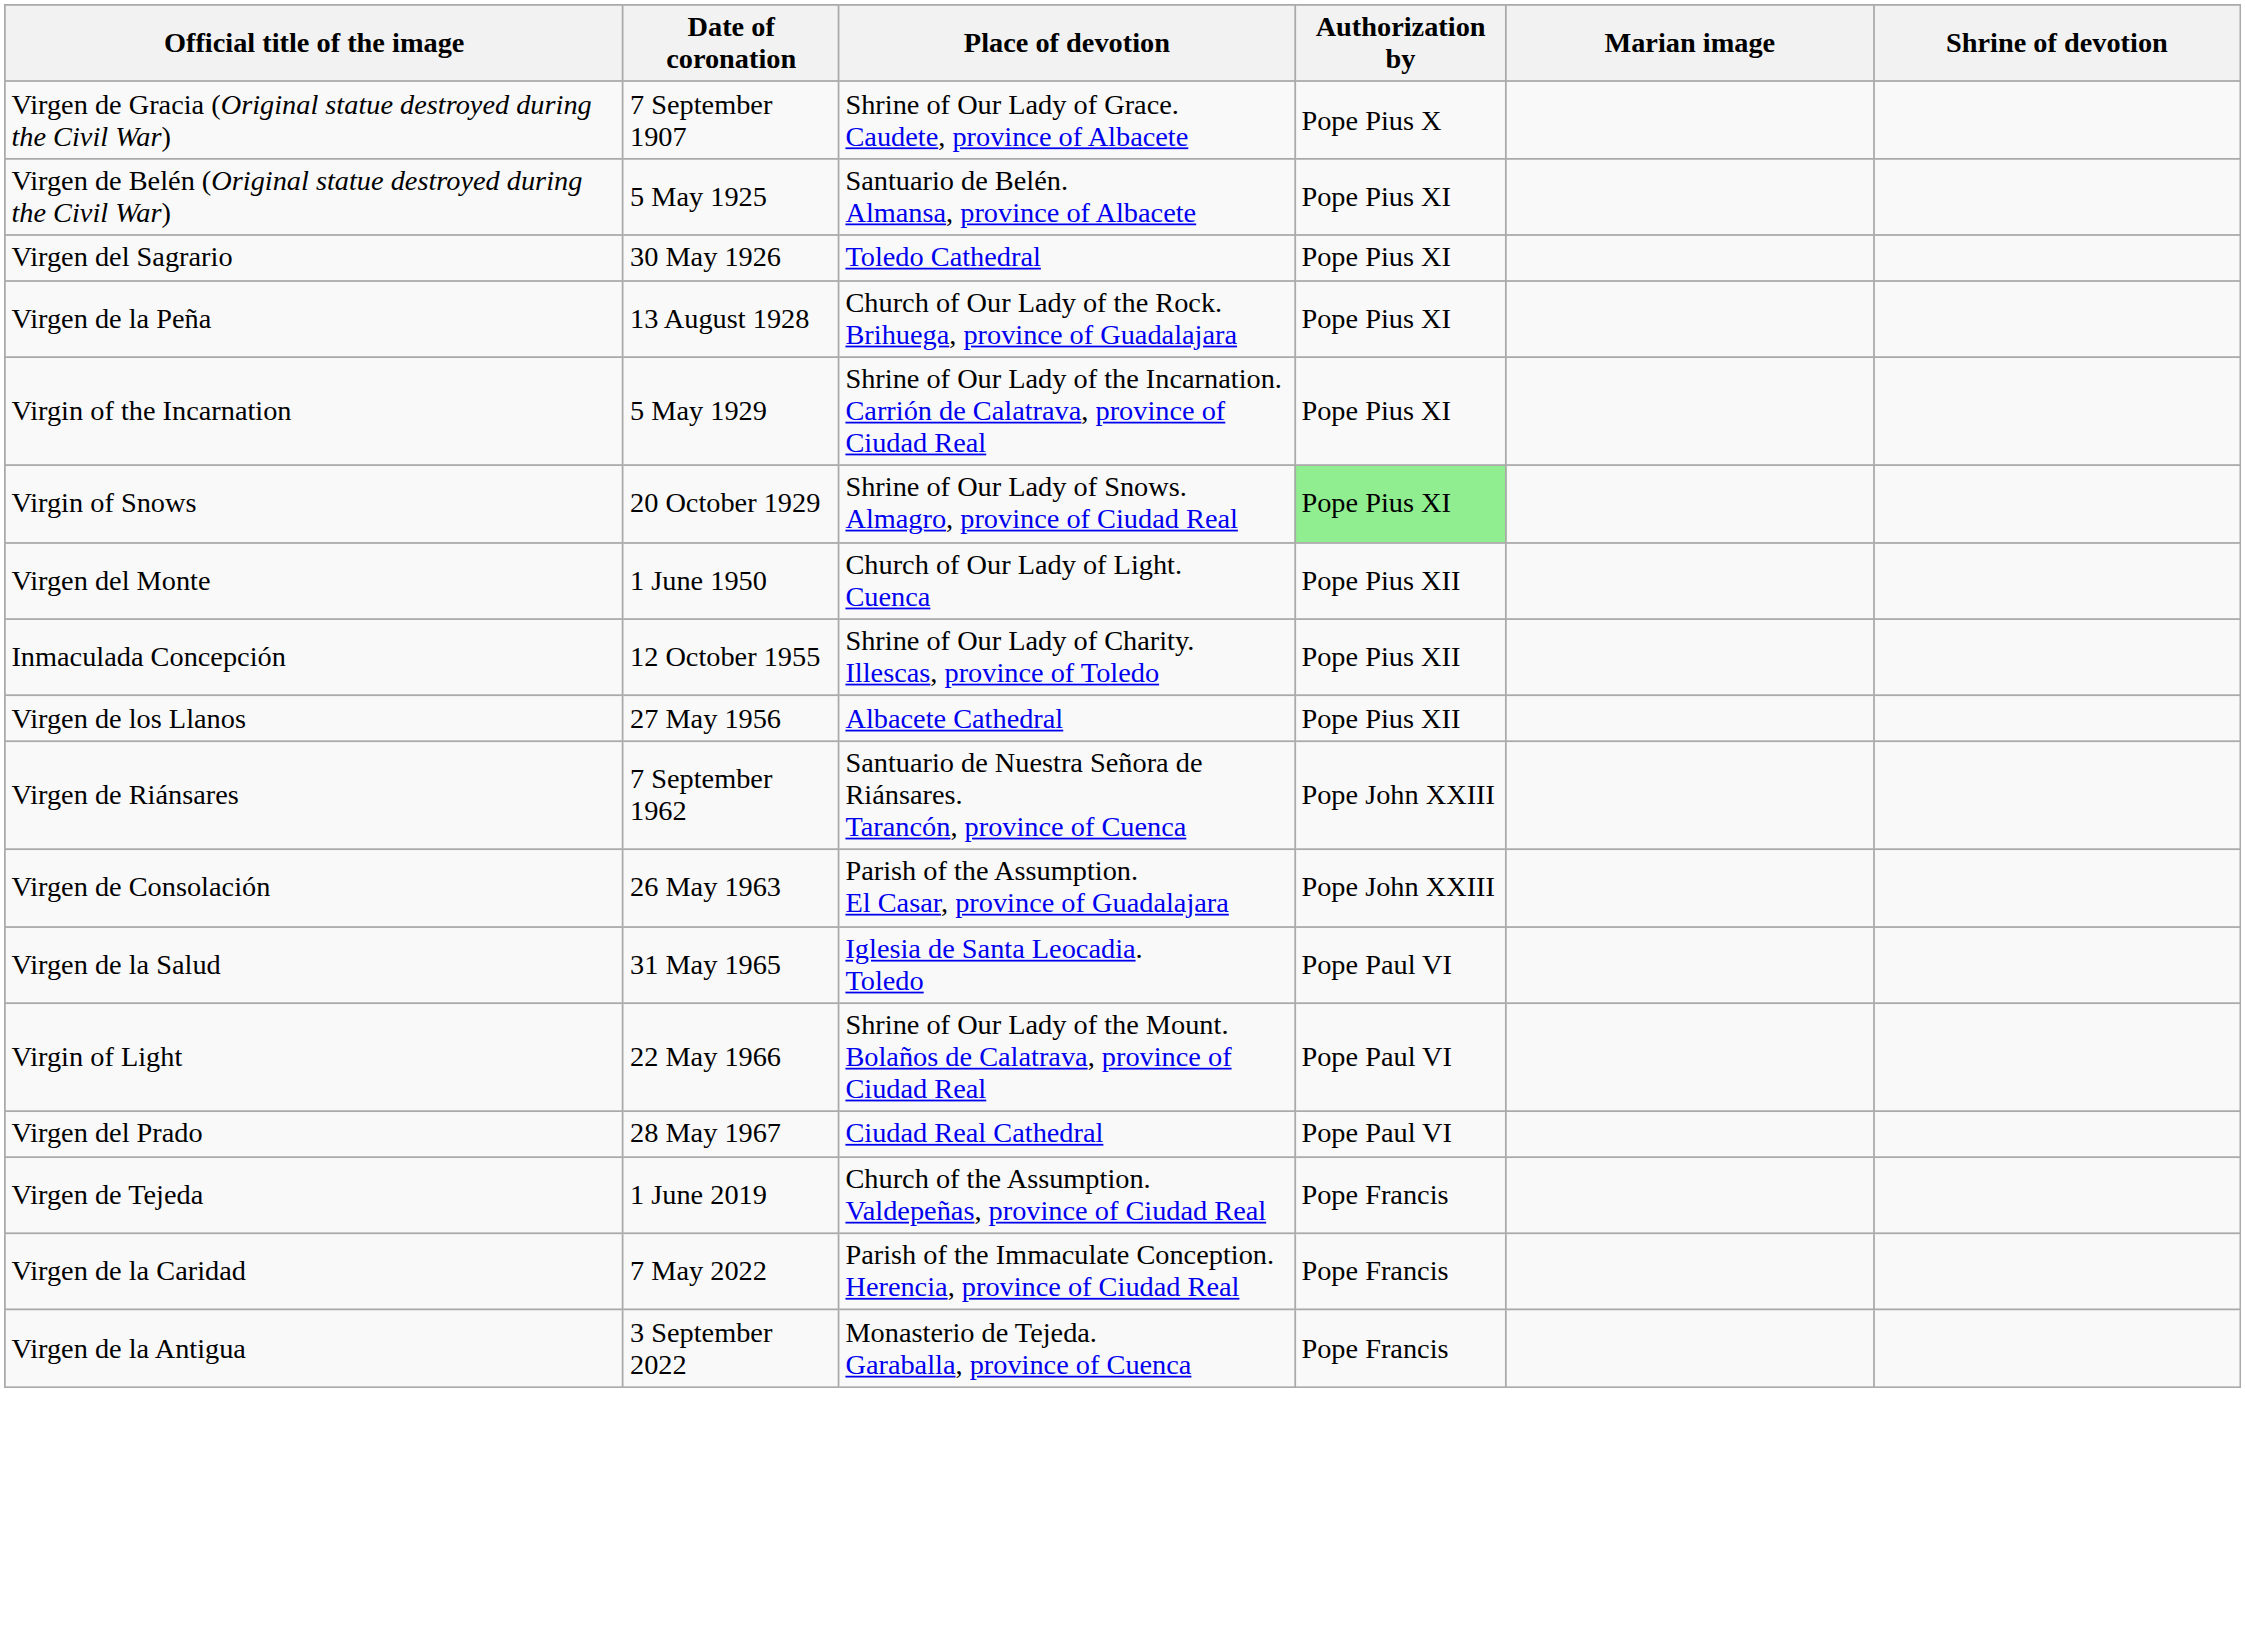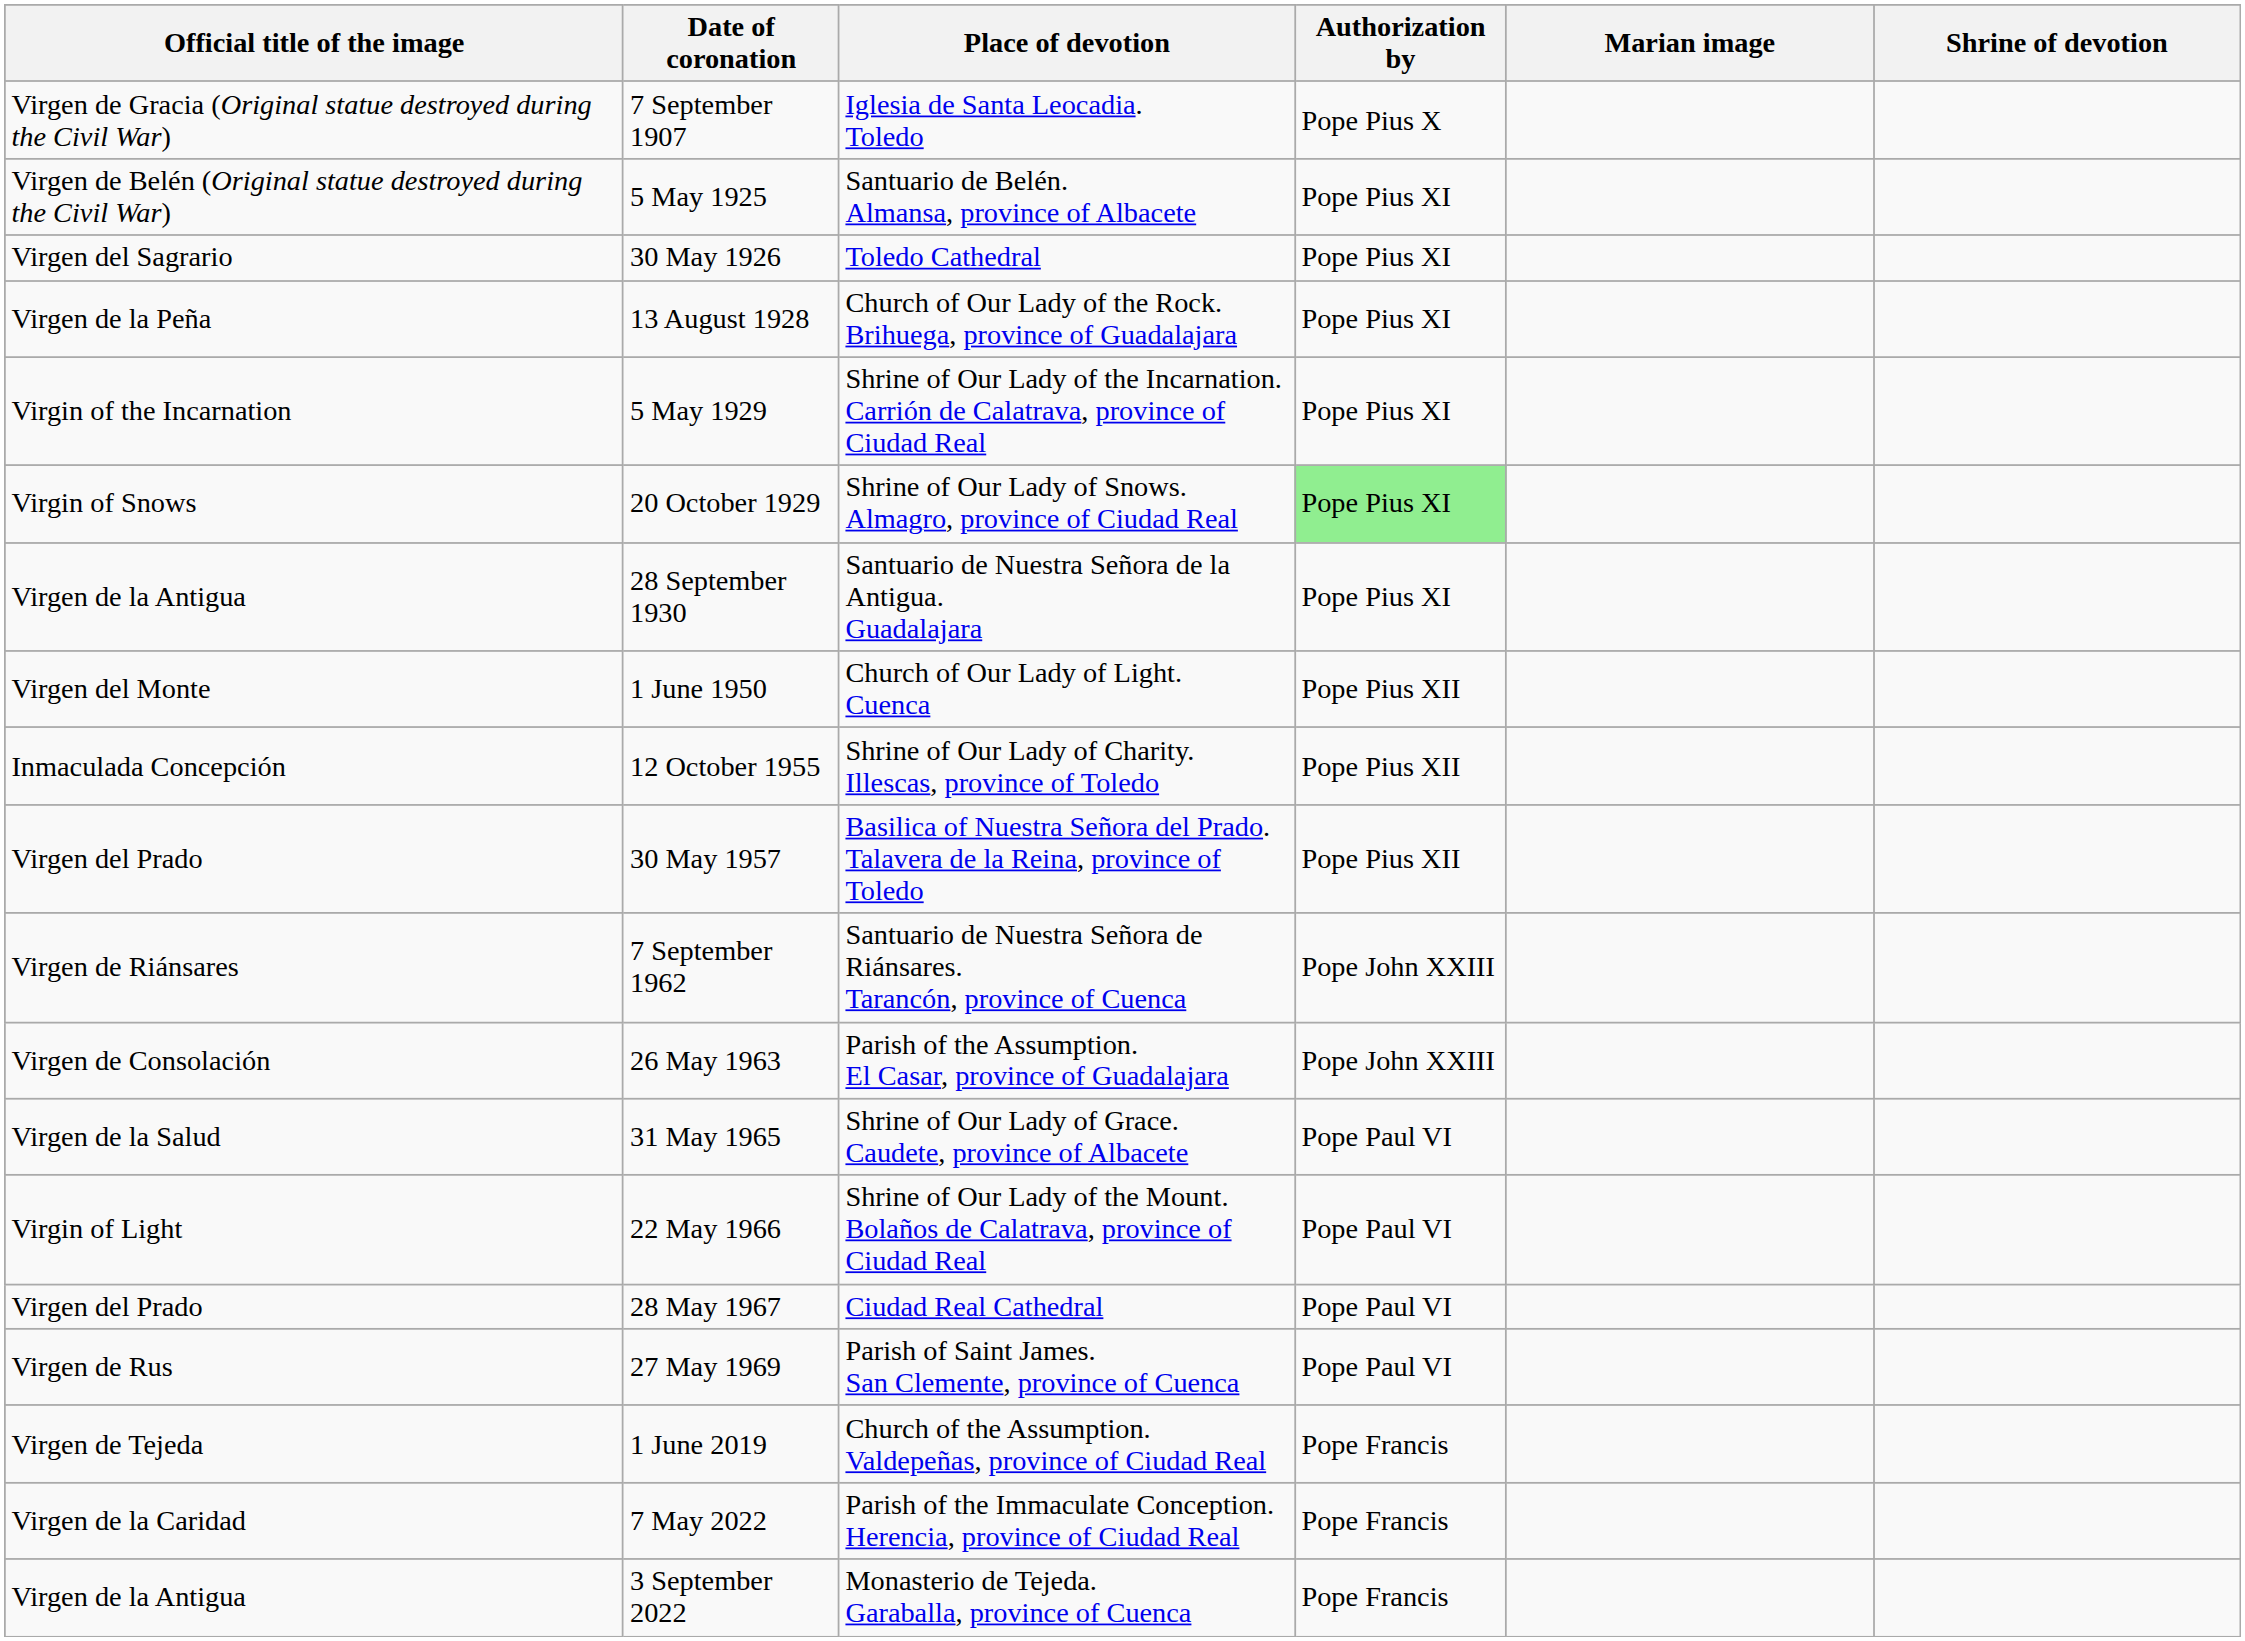 <table class="wikitable sortable" width="100%">
 <tr>
 <th>Official title of the image</th>
 <th data-sort-type="date">Date of coronation</th>
 <th>Place of devotion</th>
 <th>Authorization by</th>
 <th width=200px class=unsortable>Marian image</th>
 <th width=200px class=unsortable>Shrine of devotion</th>
 </tr>
 <tr>
 <td>Virgen de Gracia (<em>Original statue destroyed during the Civil War</em>)</td>
 <td>7 September 1907</td>
-<td>Shrine of Our Lady of Grace.<br><a href='#'>Caudete</a>, <a href='#'>province of Albacete</a></td>
+<td><a href='#'>Iglesia de Santa Leocadia</a>.<br><a href='#'>Toledo</a></td>
 <td>Pope Pius X</td>
 <td></td>
 <td></td>
 </tr>
 <tr>
 <td>Virgen de Belén (<em>Original statue destroyed during the Civil War</em>)</td>
 <td>5 May 1925</td>
 <td>Santuario de Belén.<br><a href='#'>Almansa</a>, <a href='#'>province of Albacete</a></td>
 <td>Pope Pius XI</td>
 <td></td>
 <td></td>
 </tr>
 <tr>
 <td>Virgen del Sagrario</td>
 <td>30 May 1926</td>
 <td><a href='#'>Toledo Cathedral</a></td>
 <td>Pope Pius XI</td>
 <td></td>
 <td></td>
 </tr>
 <tr>
 <td>Virgen de la Peña</td>
 <td>13 August 1928</td>
 <td>Church of Our Lady of the Rock.<br><a href='#'>Brihuega</a>, <a href='#'>province of Guadalajara</a></td>
 <td>Pope Pius XI</td>
 <td></td>
 <td></td>
 </tr>
 <tr>
 <td>Virgin of the Incarnation</td>
 <td>5 May 1929</td>
 <td>Shrine of Our Lady of the Incarnation.<br><a href='#'>Carrión de Calatrava</a>, <a href='#'>province of Ciudad Real</a></td>
 <td>Pope Pius XI</td>
 <td></td>
 <td></td>
 </tr>
 <tr>
 <td>Virgin of Snows</td>
 <td>20 October 1929</td>
 <td>Shrine of Our Lady of Snows.<br><a href='#'>Almagro</a>, <a href='#'>province of Ciudad Real</a></td>
 <td style="background: lightgreen;">Pope Pius XI</td>
 <td></td>
 <td></td>
 </tr>
 <tr>
+<td>Virgen de la Antigua</td>
+<td>28 September 1930</td>
+<td>Santuario de Nuestra Señora de la Antigua.<br><a href='#'>Guadalajara</a></td>
+<td>Pope Pius XI</td>
+<td></td>
+<td></td>
+</tr>
+<tr>
 <td>Virgen del Monte</td>
 <td>1 June 1950</td>
 <td>Church of Our Lady of Light.<br><a href='#'>Cuenca</a></td>
 <td>Pope Pius XII</td>
 <td></td>
 <td></td>
 </tr>
 <tr>
 <td>Inmaculada Concepción</td>
 <td>12 October 1955</td>
 <td>Shrine of Our Lady of Charity.<br><a href='#'>Illescas</a>, <a href='#'>province of Toledo</a></td>
 <td>Pope Pius XII</td>
 <td></td>
 <td></td>
 </tr>
 <tr>
-<td>Virgen de los Llanos</td>
-<td>27 May 1956</td>
-<td><a href='#'>Albacete Cathedral</a></td>
+<td>Virgen del Prado</td>
+<td>30 May 1957</td>
+<td><a href='#'>Basilica of Nuestra Señora del Prado</a>.<br><a href='#'>Talavera de la Reina</a>, <a href='#'>province of Toledo</a></td>
 <td>Pope Pius XII</td>
 <td></td>
 <td></td>
 </tr>
 <tr>
 <td>Virgen de Riánsares</td>
 <td>7 September 1962</td>
 <td>Santuario de Nuestra Señora de Riánsares.<br><a href='#'>Tarancón</a>, <a href='#'>province of Cuenca</a></td>
 <td>Pope John XXIII</td>
 <td></td>
 <td></td>
 </tr>
 <tr>
 <td>Virgen de Consolación</td>
 <td>26 May 1963</td>
 <td>Parish of the Assumption.<br><a href='#'>El Casar</a>, <a href='#'>province of Guadalajara</a></td>
 <td>Pope John XXIII</td>
 <td></td>
 <td></td>
 </tr>
 <tr>
 <td>Virgen de la Salud</td>
 <td>31 May 1965</td>
-<td><a href='#'>Iglesia de Santa Leocadia</a>.<br><a href='#'>Toledo</a></td>
+<td>Shrine of Our Lady of Grace.<br><a href='#'>Caudete</a>, <a href='#'>province of Albacete</a></td>
 <td>Pope Paul VI</td>
 <td></td>
 <td></td>
 </tr>
 <tr>
 <td>Virgin of Light</td>
 <td>22 May 1966</td>
 <td>Shrine of Our Lady of the Mount.<br><a href='#'>Bolaños de Calatrava</a>, <a href='#'>province of Ciudad Real</a></td>
 <td>Pope Paul VI</td>
 <td></td>
 <td></td>
 </tr>
 <tr>
 <td>Virgen del Prado</td>
 <td>28 May 1967</td>
 <td><a href='#'>Ciudad Real Cathedral</a></td>
+<td>Pope Paul VI</td>
+<td></td>
+<td></td>
+</tr>
+<tr>
+<td>Virgen de Rus</td>
+<td>27 May 1969</td>
+<td>Parish of Saint James.<br><a href='#'>San Clemente</a>, <a href='#'>province of Cuenca</a></td>
 <td>Pope Paul VI</td>
 <td></td>
 <td></td>
 </tr>
 <tr>
 <td>Virgen de Tejeda</td>
 <td>1 June 2019</td>
 <td>Church of the Assumption.<br><a href='#'>Valdepeñas</a>, <a href='#'>province of Ciudad Real</a></td>
 <td>Pope Francis</td>
 <td></td>
 <td></td>
 </tr>
 <tr>
 <td>Virgen de la Caridad</td>
 <td>7 May 2022</td>
 <td>Parish of the Immaculate Conception.<br><a href='#'>Herencia</a>, <a href='#'>province of Ciudad Real</a></td>
 <td>Pope Francis</td>
 <td></td>
 <td></td>
 </tr>
 <tr>
 <td>Virgen de la Antigua</td>
 <td>3 September 2022</td>
 <td>Monasterio de Tejeda.<br><a href='#'>Garaballa</a>, <a href='#'>province of Cuenca</a></td>
 <td>Pope Francis</td>
 <td></td>
 <td></td>
 </tr>
 </table>
